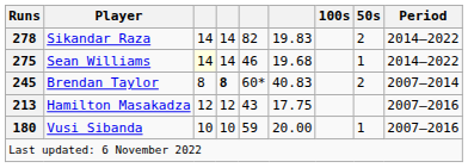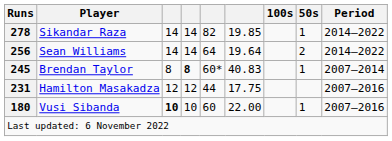 <table class="wikitable"style="font-size: 90%">
 <tr>
 <th>Runs</th>
 <th>Player</th>
 <th></th>
 <th></th>
 <th></th>
 <th></th>
 <th>100s</th>
 <th>50s</th>
 <th>Period</th>
 </tr>
 <tr>
 <th>278</th>
 <td><a href='#'>Sikandar Raza</a></td>
 <td>14</td>
 <td>14</td>
 <td>82</td>
-<td>19.83</td>
+<td>19.85</td>
 <td></td>
-<td>2</td>
+<td>1</td>
 <td>2014–2022</td>
 </tr>
 <tr>
-<th>275</th>
+<th>256</th>
 <td><a href='#'>Sean Williams</a></td>
-<td style="background: lightyellow;">14</td>
 <td>14</td>
-<td>46</td>
-<td>19.68</td>
+<td>14</td>
+<td>64</td>
+<td>19.64</td>
 <td></td>
-<td>1</td>
+<td>2</td>
 <td>2014–2022</td>
 </tr>
 <tr>
 <th>245</th>
 <td><a href='#'>Brendan Taylor</a></td>
 <td>8</td>
 <td><strong>8</strong></td>
 <td>60*</td>
 <td>40.83</td>
 <td></td>
-<td>2</td>
+<td>1</td>
 <td>2007–2014</td>
 </tr>
 <tr>
-<th>213</th>
+<th>231</th>
 <td><a href='#'>Hamilton Masakadza</a></td>
 <td>12</td>
 <td>12</td>
-<td>43</td>
+<td>44</td>
 <td>17.75</td>
 <td></td>
 <td></td>
 <td>2007–2016</td>
 </tr>
 <tr>
 <th>180</th>
 <td><a href='#'>Vusi Sibanda</a></td>
+<td><strong>10</strong></td>
 <td>10</td>
-<td>10</td>
-<td>59</td>
-<td>20.00</td>
+<td>60</td>
+<td>22.00</td>
 <td></td>
 <td>1</td>
 <td>2007–2016</td>
 </tr>
 <tr>
 <td colspan="9"><small>Last updated: 6 November 2022</small></td>
 </tr>
 </table>
